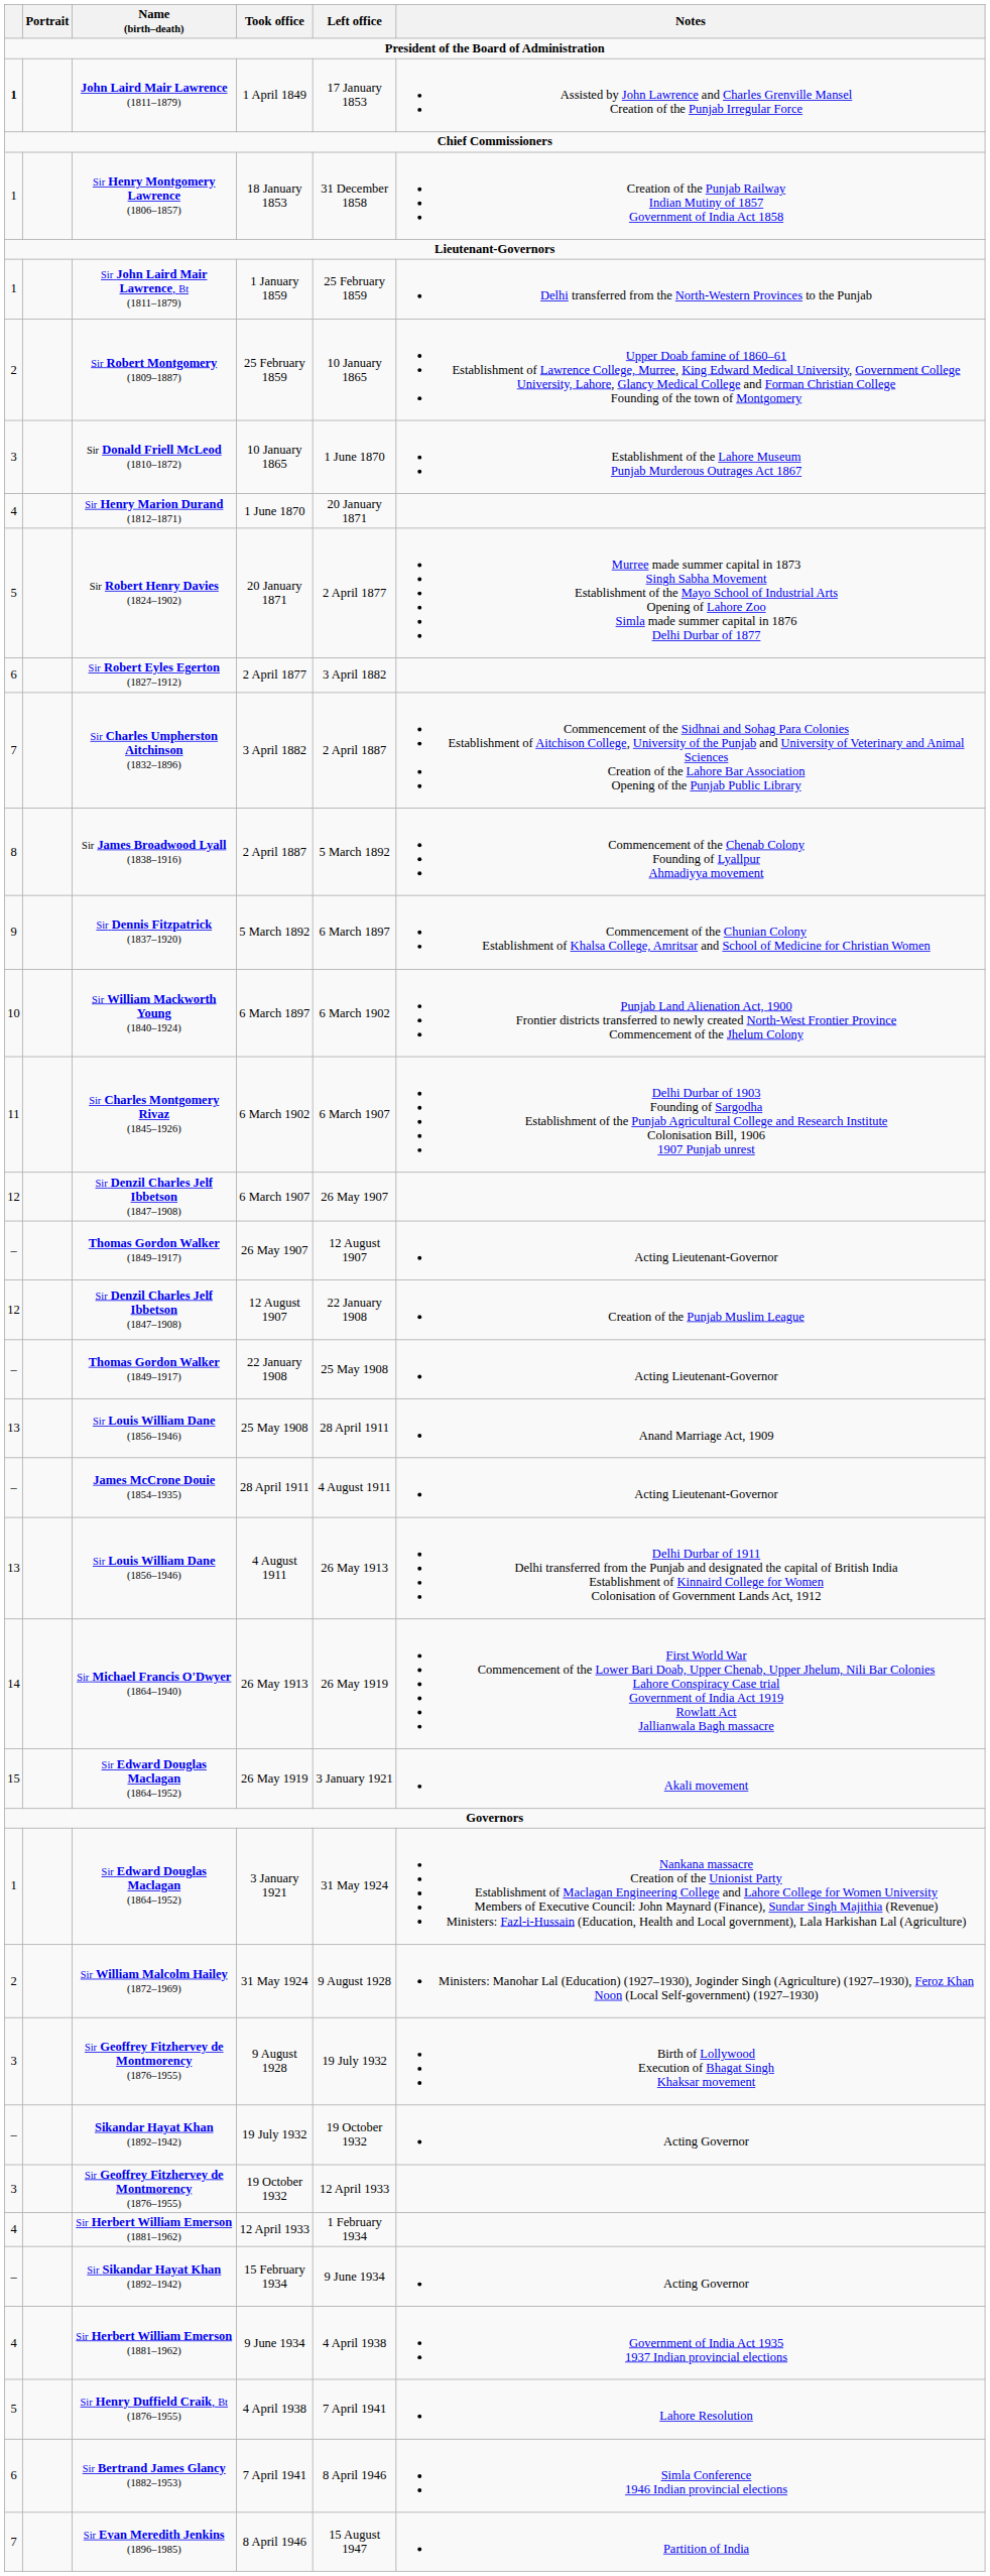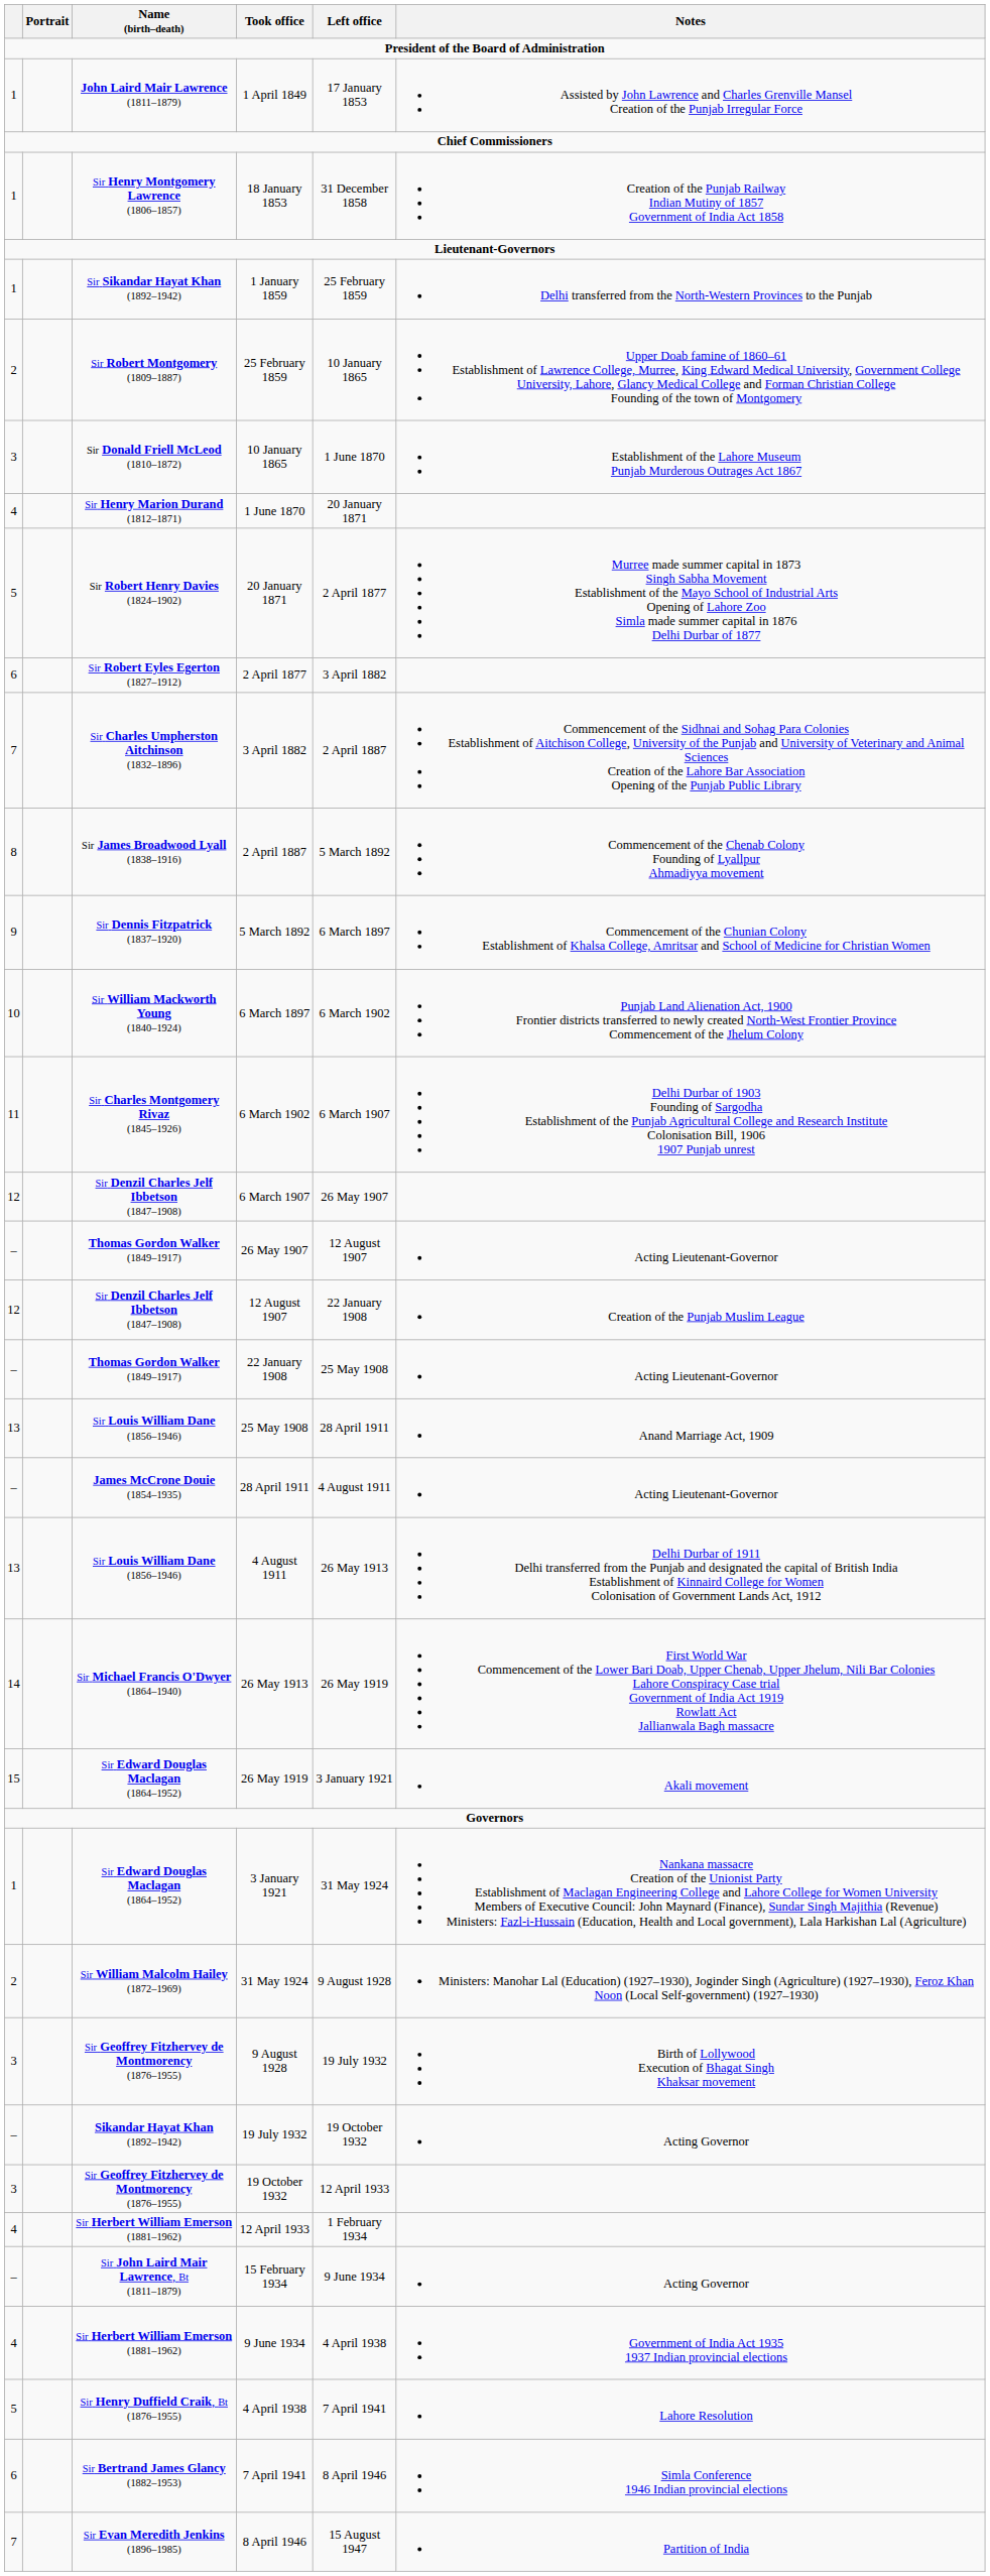 <table class="wikitable" style="text-align:center">
 <tr>
 <th></th>
 <th>Portrait</th>
 <th>Name<br><small>(birth–death)</small></th>
 <th>Took office</th>
 <th>Left office</th>
 <th>Notes</th>
 </tr>
 <tr>
 <td colspan="8"><strong>President of the Board of Administration</strong></td>
 </tr>
 <tr>
-<td><strong>1</strong></td>
+<td>1</td>
 <td></td>
 <td><a href='#'><strong>John Laird Mair Lawrence</strong></a><br><small>(1811–1879)</small></td>
 <td>1 April 1849</td>
 <td>17 January 1853</td>
 <td><br><ul><li>Assisted by <a href='#'>John Lawrence</a> and <a href='#'>Charles Grenville Mansel</a></li><li>Creation of the <a href='#'>Punjab Irregular Force</a></li></ul></td>
 </tr>
 <tr>
 <td colspan="8"><strong>Chief Commissioners</strong></td>
 </tr>
 <tr>
 <td>1</td>
 <td></td>
 <td><a href='#'><small>Sir</small> <strong>Henry Montgomery Lawrence</strong></a><br><small>(1806–1857)</small></td>
 <td>18 January 1853</td>
 <td>31 December 1858</td>
 <td><br><ul><li>Creation of the <a href='#'>Punjab Railway</a></li><li><a href='#'>Indian Mutiny of 1857</a></li><li><a href='#'>Government of India Act 1858</a></li></ul></td>
 </tr>
 <tr>
 <td colspan="8"><strong>Lieutenant-Governors</strong></td>
 </tr>
 <tr>
 <td>1</td>
 <td></td>
-<td><a href='#'><small>Sir</small> <strong>John Laird Mair Lawrence</strong>, <small>Bt</small></a><br><small>(1811–1879)</small></td>
+<td><a href='#'><small>Sir</small> <strong>Sikandar Hayat Khan</strong></a> <br><small>(1892–1942)</small></td>
 <td>1 January 1859</td>
 <td>25 February 1859</td>
 <td><br><ul><li><a href='#'>Delhi</a> transferred from the <a href='#'>North-Western Provinces</a> to the Punjab</li></ul></td>
 </tr>
 <tr>
 <td>2</td>
 <td></td>
 <td><a href='#'><small>Sir</small> <strong>Robert Montgomery</strong></a><br><small>(1809–1887)</small></td>
 <td>25 February 1859</td>
 <td>10 January 1865</td>
 <td><br><ul><li><a href='#'>Upper Doab famine of 1860–61</a></li><li>Establishment of <a href='#'>Lawrence College, Murree</a>, <a href='#'>King Edward Medical University</a>, <a href='#'>Government College University, Lahore</a>, <a href='#'>Glancy Medical College</a> and <a href='#'>Forman Christian College</a></li><li>Founding of the town of <a href='#'>Montgomery</a></li></ul></td>
 </tr>
 <tr>
 <td>3</td>
 <td></td>
 <td><small>Sir</small> <strong><a href='#'>Donald Friell McLeod</a></strong><br><small>(1810–1872)</small></td>
 <td>10 January 1865</td>
 <td>1 June 1870</td>
 <td><br><ul><li>Establishment of the <a href='#'>Lahore Museum</a></li><li><a href='#'>Punjab Murderous Outrages Act 1867</a></li></ul></td>
 </tr>
 <tr>
 <td>4</td>
 <td></td>
 <td><a href='#'><small>Sir</small> <strong>Henry Marion Durand</strong></a><br><small>(1812–1871)</small></td>
 <td>1 June 1870</td>
 <td>20 January 1871</td>
 <td></td>
 </tr>
 <tr>
 <td>5</td>
 <td></td>
 <td><small>Sir</small> <strong><a href='#'>Robert Henry Davies</a></strong><br><small>(1824–1902)</small></td>
 <td>20 January 1871</td>
 <td>2 April 1877</td>
 <td><br><ul><li><a href='#'>Murree</a> made summer capital in 1873</li><li><a href='#'>Singh Sabha Movement</a></li><li>Establishment of the <a href='#'>Mayo School of Industrial Arts</a></li><li>Opening of <a href='#'>Lahore Zoo</a></li><li><a href='#'>Simla</a> made summer capital in 1876</li><li><a href='#'>Delhi Durbar of 1877</a></li></ul></td>
 </tr>
 <tr>
 <td>6</td>
 <td></td>
 <td><a href='#'><small>Sir</small> <strong>Robert Eyles Egerton</strong></a><br><small>(1827–1912)</small></td>
 <td>2 April 1877</td>
 <td>3 April 1882</td>
 <td></td>
 </tr>
 <tr>
 <td>7</td>
 <td></td>
 <td><a href='#'><small>Sir</small> <strong>Charles Umpherston Aitchinson</strong></a><br><small>(1832–1896)</small></td>
 <td>3 April 1882</td>
 <td>2 April 1887</td>
 <td><br><ul><li>Commencement of the <a href='#'>Sidhnai and Sohag Para Colonies</a></li><li>Establishment of <a href='#'>Aitchison College</a>, <a href='#'>University of the Punjab</a> and <a href='#'>University of Veterinary and Animal Sciences</a></li><li>Creation of the <a href='#'>Lahore Bar Association</a></li><li>Opening of the <a href='#'>Punjab Public Library</a></li></ul></td>
 </tr>
 <tr>
 <td>8</td>
 <td></td>
 <td><small>Sir</small> <strong><a href='#'>James Broadwood Lyall</a></strong><br><small>(1838–1916)</small></td>
 <td>2 April 1887</td>
 <td>5 March 1892</td>
 <td><br><ul><li>Commencement of the <a href='#'>Chenab Colony</a></li><li>Founding of <a href='#'>Lyallpur</a></li><li><a href='#'>Ahmadiyya movement</a></li></ul></td>
 </tr>
 <tr>
 <td>9</td>
 <td></td>
 <td><a href='#'><small>Sir</small> <strong>Dennis Fitzpatrick</strong></a><br><small>(1837–1920)</small></td>
 <td>5 March 1892</td>
 <td>6 March 1897</td>
 <td><br><ul><li>Commencement of the <a href='#'>Chunian Colony</a></li><li>Establishment of <a href='#'>Khalsa College, Amritsar</a> and <a href='#'>School of Medicine for Christian Women</a></li></ul></td>
 </tr>
 <tr>
 <td>10</td>
 <td></td>
 <td><a href='#'><small>Sir</small> <strong>William Mackworth Young</strong></a><br><small>(1840–1924)</small></td>
 <td>6 March 1897</td>
 <td>6 March 1902</td>
 <td><br><ul><li><a href='#'>Punjab Land Alienation Act, 1900</a></li><li>Frontier districts transferred to newly created <a href='#'>North-West Frontier Province</a></li><li>Commencement of the <a href='#'>Jhelum Colony</a></li></ul></td>
 </tr>
 <tr>
 <td>11</td>
 <td></td>
 <td><a href='#'><small>Sir</small> <strong>Charles Montgomery Rivaz</strong></a><br><small>(1845–1926)</small></td>
 <td>6 March 1902</td>
 <td>6 March 1907</td>
 <td><br><ul><li><a href='#'>Delhi Durbar of 1903</a></li><li>Founding of <a href='#'>Sargodha</a></li><li>Establishment of the <a href='#'>Punjab Agricultural College and Research Institute</a></li><li>Colonisation Bill, 1906</li><li><a href='#'>1907 Punjab unrest</a></li></ul></td>
 </tr>
 <tr>
 <td>12</td>
 <td></td>
 <td><a href='#'><small>Sir</small> <strong>Denzil Charles Jelf Ibbetson</strong></a><br><small>(1847–1908)</small></td>
 <td>6 March 1907</td>
 <td>26 May 1907</td>
 <td></td>
 </tr>
 <tr>
 <td>–</td>
 <td></td>
 <td><a href='#'><strong>Thomas Gordon Walker</strong></a><br><small>(1849–1917)</small></td>
 <td>26 May 1907</td>
 <td>12 August 1907</td>
 <td><br><ul><li>Acting Lieutenant-Governor</li></ul></td>
 </tr>
 <tr>
 <td>12</td>
 <td></td>
 <td><a href='#'><small>Sir</small> <strong>Denzil Charles Jelf Ibbetson</strong></a><br><small>(1847–1908)</small></td>
 <td>12 August 1907</td>
 <td>22 January 1908</td>
 <td><br><ul><li>Creation of the <a href='#'>Punjab Muslim League</a></li></ul></td>
 </tr>
 <tr>
 <td>–</td>
 <td></td>
 <td><a href='#'><strong>Thomas Gordon Walker</strong></a><br><small>(1849–1917)</small></td>
 <td>22 January 1908</td>
 <td>25 May 1908</td>
 <td><br><ul><li>Acting Lieutenant-Governor</li></ul></td>
 </tr>
 <tr>
 <td>13</td>
 <td></td>
 <td><a href='#'><small>Sir</small> <strong>Louis William Dane</strong></a> <br><small>(1856–1946)</small></td>
 <td>25 May 1908</td>
 <td>28 April 1911</td>
 <td><br><ul><li>Anand Marriage Act, 1909</li></ul></td>
 </tr>
 <tr>
 <td>–</td>
 <td></td>
 <td><strong><a href='#'>James McCrone Douie</a></strong><br><small>(1854–1935)</small></td>
 <td>28 April 1911</td>
 <td>4 August 1911</td>
 <td><br><ul><li>Acting Lieutenant-Governor</li></ul></td>
 </tr>
 <tr>
 <td>13</td>
 <td></td>
 <td><a href='#'><small>Sir</small> <strong>Louis William Dane</strong></a> <br><small>(1856–1946)</small></td>
 <td>4 August 1911</td>
 <td>26 May 1913</td>
 <td><br><ul><li><a href='#'>Delhi Durbar of 1911</a></li><li>Delhi transferred from the Punjab and designated the capital of British India</li><li>Establishment of <a href='#'>Kinnaird College for Women</a></li><li>Colonisation of Government Lands Act, 1912</li></ul></td>
 </tr>
 <tr>
 <td>14</td>
 <td></td>
 <td><a href='#'><small>Sir</small> <strong>Michael Francis O'Dwyer</strong></a> <br><small>(1864–1940)</small></td>
 <td>26 May 1913</td>
 <td>26 May 1919</td>
 <td><br><ul><li><a href='#'>First World War</a></li><li>Commencement of the <a href='#'>Lower Bari Doab, Upper Chenab, Upper Jhelum, Nili Bar Colonies</a></li><li><a href='#'>Lahore Conspiracy Case trial</a></li><li><a href='#'>Government of India Act 1919</a></li><li><a href='#'>Rowlatt Act</a></li><li><a href='#'>Jallianwala Bagh massacre</a></li></ul></td>
 </tr>
 <tr>
 <td>15</td>
 <td></td>
 <td><a href='#'><small>Sir</small> <strong>Edward Douglas Maclagan</strong></a> <br><small>(1864–1952)</small></td>
 <td>26 May 1919</td>
 <td>3 January 1921</td>
 <td><br><ul><li><a href='#'>Akali movement</a></li></ul></td>
 </tr>
 <tr>
 <td colspan="8"><strong>Governors</strong></td>
 </tr>
 <tr>
 <td>1</td>
 <td></td>
 <td><a href='#'><small>Sir</small> <strong>Edward Douglas Maclagan</strong></a> <br><small>(1864–1952)</small></td>
 <td>3 January 1921</td>
 <td>31 May 1924</td>
 <td><br><ul><li><a href='#'>Nankana massacre</a></li><li>Creation of the <a href='#'>Unionist Party</a></li><li>Establishment of <a href='#'>Maclagan Engineering College</a> and <a href='#'>Lahore College for Women University</a></li><li>Members of Executive Council: John Maynard (Finance), <a href='#'>Sundar Singh Majithia</a> (Revenue)</li><li>Ministers: <a href='#'>Fazl-i-Hussain</a> (Education, Health and Local government), Lala Harkishan Lal (Agriculture)</li></ul></td>
 </tr>
 <tr>
 <td>2</td>
 <td></td>
 <td><a href='#'><small>Sir</small> <strong>William Malcolm Hailey</strong></a> <br><small>(1872–1969)</small></td>
 <td>31 May 1924</td>
 <td>9 August 1928</td>
 <td><br><ul><li>Ministers: Manohar Lal (Education) (1927–1930), Joginder Singh (Agriculture) (1927–1930), <a href='#'>Feroz Khan Noon</a> (Local Self-government) (1927–1930)</li></ul></td>
 </tr>
 <tr>
 <td>3</td>
 <td></td>
 <td><a href='#'><small>Sir</small> <strong>Geoffrey Fitzhervey de Montmorency</strong></a> <br><small>(1876–1955)</small></td>
 <td>9 August 1928</td>
 <td>19 July 1932</td>
 <td><br><ul><li>Birth of <a href='#'>Lollywood</a></li><li>Execution of <a href='#'>Bhagat Singh</a></li><li><a href='#'>Khaksar movement</a></li></ul></td>
 </tr>
 <tr>
 <td>–</td>
 <td></td>
 <td><a href='#'><strong>Sikandar Hayat Khan</strong></a> <br><small>(1892–1942)</small></td>
 <td>19 July 1932</td>
 <td>19 October 1932</td>
 <td><br><ul><li>Acting Governor</li></ul></td>
 </tr>
 <tr>
 <td>3</td>
 <td></td>
 <td><a href='#'><small>Sir</small> <strong>Geoffrey Fitzhervey de Montmorency</strong></a> <br><small>(1876–1955)</small></td>
 <td>19 October 1932</td>
 <td>12 April 1933</td>
 <td></td>
 </tr>
 <tr>
 <td>4</td>
 <td></td>
 <td><a href='#'><small>Sir</small> <strong>Herbert William Emerson</strong></a> <br><small>(1881–1962)</small></td>
 <td>12 April 1933</td>
 <td>1 February 1934</td>
 <td></td>
 </tr>
 <tr>
 <td>–</td>
 <td></td>
-<td><a href='#'><small>Sir</small> <strong>Sikandar Hayat Khan</strong></a> <br><small>(1892–1942)</small></td>
+<td><a href='#'><small>Sir</small> <strong>John Laird Mair Lawrence</strong>, <small>Bt</small></a><br><small>(1811–1879)</small></td>
 <td>15 February 1934</td>
 <td>9 June 1934</td>
 <td><br><ul><li>Acting Governor</li></ul></td>
 </tr>
 <tr>
 <td>4</td>
 <td></td>
 <td><a href='#'><small>Sir</small> <strong>Herbert William Emerson</strong></a><br><small>(1881–1962)</small></td>
 <td>9 June 1934</td>
 <td>4 April 1938</td>
 <td><br><ul><li><a href='#'>Government of India Act 1935</a></li><li><a href='#'>1937 Indian provincial elections</a></li></ul></td>
 </tr>
 <tr>
 <td>5</td>
 <td></td>
 <td><a href='#'><small>Sir</small> <strong>Henry Duffield Craik</strong>, <small>Bt</small></a><br><small>(1876–1955)</small></td>
 <td>4 April 1938</td>
 <td>7 April 1941</td>
 <td><br><ul><li><a href='#'>Lahore Resolution</a></li></ul></td>
 </tr>
 <tr>
 <td>6</td>
 <td></td>
 <td><a href='#'><small>Sir</small> <strong>Bertrand James Glancy</strong></a><br><small>(1882–1953)</small></td>
 <td>7 April 1941</td>
 <td>8 April 1946</td>
 <td><br><ul><li><a href='#'>Simla Conference</a></li><li><a href='#'>1946 Indian provincial elections</a></li></ul></td>
 </tr>
 <tr>
 <td>7</td>
 <td></td>
 <td><a href='#'><small>Sir</small> <strong>Evan Meredith Jenkins</strong></a><br><small>(1896–1985)</small></td>
 <td>8 April 1946</td>
 <td>15 August 1947</td>
 <td><br><ul><li><a href='#'>Partition of India</a></li></ul></td>
 </tr>
 </table>
